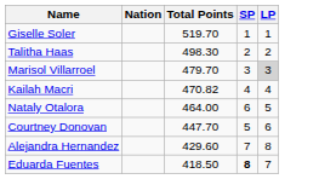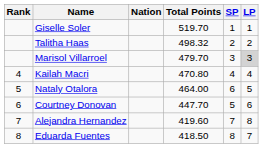 <table class="wikitable sortable">
 <tr>
+<th>Rank</th>
 <th>Name</th>
 <th>Nation</th>
 <th>Total Points</th>
 <th><a href='#'>SP</a></th>
 <th><a href='#'>LP</a></th>
 </tr>
 <tr>
+<td align="center"></td>
 <td><a href='#'>Giselle Soler</a></td>
 <td></td>
 <td align="center">519.70</td>
 <td align="center">1</td>
 <td align="center">1</td>
 </tr>
 <tr>
+<td align="center"></td>
 <td><a href='#'>Talitha Haas</a></td>
 <td></td>
-<td align="center">498.30</td>
+<td align="center">498.32</td>
 <td align="center">2</td>
 <td align="center">2</td>
 </tr>
 <tr>
+<td align="center"></td>
 <td><a href='#'>Marisol Villarroel</a></td>
 <td></td>
 <td align="center">479.70</td>
 <td align="center">3</td>
 <td align="center" style="background: lightgrey;">3</td>
 </tr>
 <tr>
+<td align="center">4</td>
 <td><a href='#'>Kailah Macri</a></td>
 <td></td>
-<td align="center">470.82</td>
+<td align="center">470.80</td>
 <td align="center">4</td>
 <td align="center">4</td>
 </tr>
 <tr>
+<td align="center">5</td>
 <td><a href='#'>Nataly Otalora</a></td>
 <td></td>
 <td align="center">464.00</td>
 <td align="center">6</td>
 <td align="center">5</td>
 </tr>
 <tr>
+<td align=center>6</td>
 <td><a href='#'>Courtney Donovan</a></td>
 <td></td>
 <td align="center">447.70</td>
 <td align="center">5</td>
 <td align="center">6</td>
 </tr>
 <tr>
+<td align=center>7</td>
 <td><a href='#'>Alejandra Hernandez</a></td>
 <td></td>
-<td align="center">429.60</td>
+<td align="center">419.60</td>
 <td align="center">7</td>
 <td align="center">8</td>
 </tr>
 <tr>
+<td align=center>8</td>
 <td><a href='#'>Eduarda Fuentes</a></td>
 <td></td>
 <td align="center">418.50</td>
-<td align="center"><strong>8</strong></td>
+<td align="center">8</td>
 <td align="center">7</td>
 </tr>
 </table>
